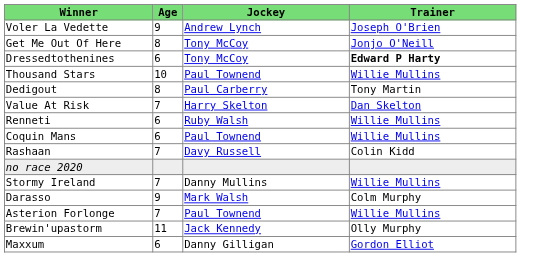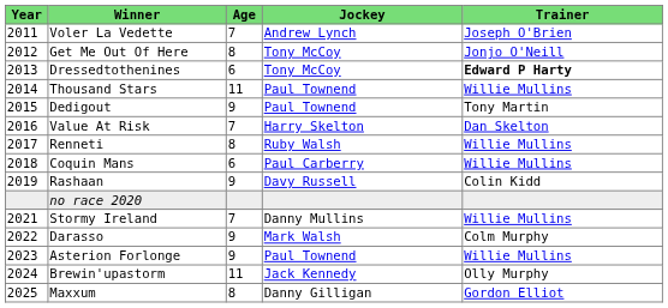 <table class = "sortable" | border="1" style="border-collapse: collapse; font-size:90%">
 <tr bgcolor="#77dd77" align="center">
+<th style="width:36px"><strong>Year</strong></th>
 <th style="width:160px"><strong>Winner</strong></th>
 <th style="width:30px"><strong>Age</strong></th>
 <th style="width:180px"><strong>Jockey</strong></th>
 <th style="width:180px"><strong>Trainer</strong></th>
 </tr>
 <tr>
+<td>2011</td>
 <td>Voler La Vedette</td>
-<td>9</td>
+<td>7</td>
 <td><a href='#'>Andrew Lynch</a></td>
 <td><a href='#'>Joseph O'Brien</a></td>
 </tr>
 <tr>
+<td>2012</td>
 <td>Get Me Out Of Here</td>
 <td>8</td>
 <td><a href='#'>Tony McCoy</a></td>
 <td><a href='#'>Jonjo O'Neill</a></td>
 </tr>
 <tr>
+<td>2013</td>
 <td>Dressedtothenines</td>
 <td>6</td>
 <td><a href='#'>Tony McCoy</a></td>
 <td><strong>Edward P Harty</strong></td>
 </tr>
 <tr>
+<td>2014</td>
 <td>Thousand Stars</td>
-<td>10</td>
+<td>11</td>
 <td><a href='#'>Paul Townend</a></td>
 <td><a href='#'>Willie Mullins</a></td>
 </tr>
 <tr>
+<td>2015</td>
 <td>Dedigout</td>
-<td>8</td>
-<td><a href='#'>Paul Carberry</a></td>
+<td>9</td>
+<td><a href='#'>Paul Townend</a></td>
 <td>Tony Martin</td>
 </tr>
 <tr>
+<td>2016</td>
 <td>Value At Risk</td>
 <td>7</td>
 <td><a href='#'>Harry Skelton</a></td>
 <td><a href='#'>Dan Skelton</a></td>
 </tr>
 <tr>
+<td>2017</td>
 <td>Renneti</td>
-<td>6</td>
+<td>8</td>
 <td><a href='#'>Ruby Walsh</a></td>
 <td><a href='#'>Willie Mullins</a></td>
 </tr>
 <tr>
+<td>2018</td>
 <td>Coquin Mans</td>
 <td>6</td>
-<td><a href='#'>Paul Townend</a></td>
+<td><a href='#'>Paul Carberry</a></td>
 <td><a href='#'>Willie Mullins</a></td>
 </tr>
 <tr>
+<td>2019</td>
 <td>Rashaan</td>
-<td>7</td>
+<td>9</td>
 <td><a href='#'>Davy Russell</a></td>
 <td>Colin Kidd</td>
 </tr>
 <tr bgcolor="#eeeeee">
+<td data-sort-value="2020"></td>
 <td><em>no race 2020</em> </td>
 <td></td>
 <td></td>
 <td></td>
 </tr>
 <tr>
+<td>2021</td>
 <td>Stormy Ireland</td>
 <td>7</td>
 <td>Danny Mullins</td>
 <td><a href='#'>Willie Mullins</a></td>
 </tr>
 <tr>
+<td>2022</td>
 <td>Darasso</td>
 <td>9</td>
 <td><a href='#'>Mark Walsh</a></td>
 <td>Colm Murphy</td>
 </tr>
 <tr>
+<td>2023</td>
 <td>Asterion Forlonge</td>
-<td>7</td>
+<td>9</td>
 <td><a href='#'>Paul Townend</a></td>
 <td><a href='#'>Willie Mullins</a></td>
 </tr>
 <tr>
+<td>2024</td>
 <td>Brewin'upastorm</td>
 <td>11</td>
 <td><a href='#'>Jack Kennedy</a></td>
 <td>Olly Murphy</td>
 </tr>
 <tr>
+<td>2025</td>
 <td>Maxxum</td>
-<td>6</td>
+<td>8</td>
 <td>Danny Gilligan</td>
 <td><a href='#'>Gordon Elliot</a></td>
 </tr>
 </table>
